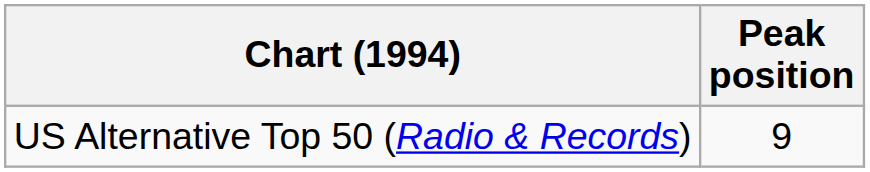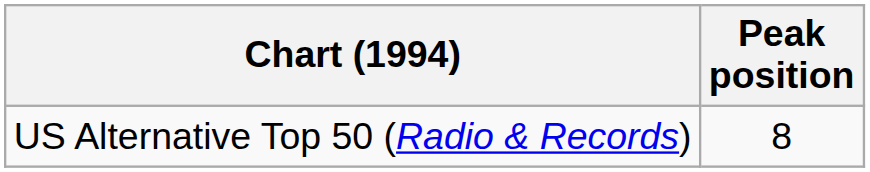 <table class="wikitable sortable">
 <tr>
 <th>Chart (1994)</th>
 <th>Peak<br>position</th>
 </tr>
 <tr>
 <td>US Alternative Top 50 (<em><a href='#'>Radio & Records</a></em>)</td>
-<td style="text-align:center;">9</td>
+<td style="text-align:center;">8</td>
 </tr>
 </table>
